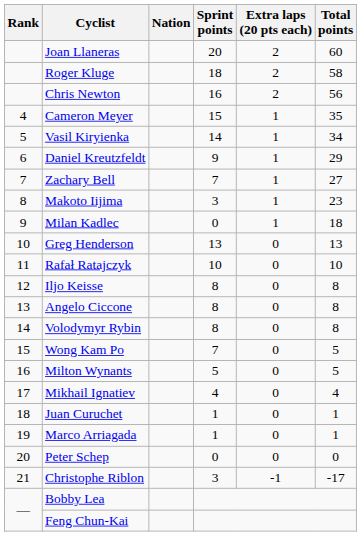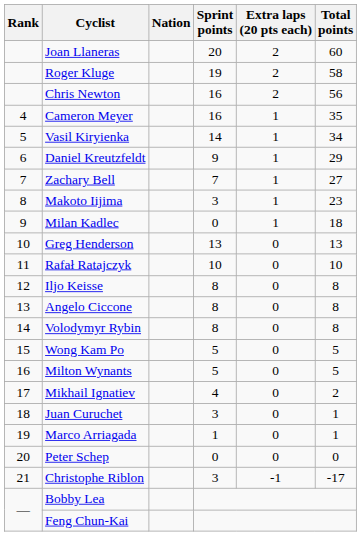 <table class="wikitable sortable" style="text-align:center;">
 <tr>
 <th>Rank</th>
 <th>Cyclist</th>
 <th>Nation</th>
 <th>Sprint<br>points</th>
 <th>Extra laps<br>(20 pts each)</th>
 <th>Total<br>points</th>
 </tr>
 <tr>
 <td></td>
 <td align=left><a href='#'>Joan Llaneras</a></td>
 <td align=left></td>
 <td>20</td>
 <td>2</td>
 <td>60</td>
 </tr>
 <tr>
 <td></td>
 <td align=left><a href='#'>Roger Kluge</a></td>
 <td align=left></td>
-<td>18</td>
+<td>19</td>
 <td>2</td>
 <td>58</td>
 </tr>
 <tr>
 <td></td>
 <td align=left><a href='#'>Chris Newton</a></td>
 <td align=left></td>
 <td>16</td>
 <td>2</td>
 <td>56</td>
 </tr>
 <tr>
 <td>4</td>
 <td align=left><a href='#'>Cameron Meyer</a></td>
 <td align=left></td>
-<td>15</td>
+<td>16</td>
 <td>1</td>
 <td>35</td>
 </tr>
 <tr>
 <td>5</td>
 <td align=left><a href='#'>Vasil Kiryienka</a></td>
 <td align=left></td>
 <td>14</td>
 <td>1</td>
 <td>34</td>
 </tr>
 <tr>
 <td>6</td>
 <td align=left><a href='#'>Daniel Kreutzfeldt</a></td>
 <td align=left></td>
 <td>9</td>
 <td>1</td>
 <td>29</td>
 </tr>
 <tr>
 <td>7</td>
 <td align=left><a href='#'>Zachary Bell</a></td>
 <td align=left></td>
 <td>7</td>
 <td>1</td>
 <td>27</td>
 </tr>
 <tr>
 <td>8</td>
 <td align=left><a href='#'>Makoto Iijima</a></td>
 <td align=left></td>
 <td>3</td>
 <td>1</td>
 <td>23</td>
 </tr>
 <tr>
 <td>9</td>
 <td align=left><a href='#'>Milan Kadlec</a></td>
 <td align=left></td>
 <td>0</td>
 <td>1</td>
 <td>18</td>
 </tr>
 <tr>
 <td>10</td>
 <td align=left><a href='#'>Greg Henderson</a></td>
 <td align=left></td>
 <td>13</td>
 <td>0</td>
 <td>13</td>
 </tr>
 <tr>
 <td>11</td>
 <td align=left><a href='#'>Rafał Ratajczyk</a></td>
 <td align=left></td>
 <td>10</td>
 <td>0</td>
 <td>10</td>
 </tr>
 <tr>
 <td>12</td>
 <td align=left><a href='#'>Iljo Keisse</a></td>
 <td align=left></td>
 <td>8</td>
 <td>0</td>
 <td>8</td>
 </tr>
 <tr>
 <td>13</td>
 <td align=left><a href='#'>Angelo Ciccone</a></td>
 <td align=left></td>
 <td>8</td>
 <td>0</td>
 <td>8</td>
 </tr>
 <tr>
 <td>14</td>
 <td align=left><a href='#'>Volodymyr Rybin</a></td>
 <td align=left></td>
 <td>8</td>
 <td>0</td>
 <td>8</td>
 </tr>
 <tr>
 <td>15</td>
 <td align=left><a href='#'>Wong Kam Po</a></td>
 <td align=left></td>
-<td>7</td>
+<td>5</td>
 <td>0</td>
 <td>5</td>
 </tr>
 <tr>
 <td>16</td>
 <td align=left><a href='#'>Milton Wynants</a></td>
 <td align=left></td>
 <td>5</td>
 <td>0</td>
 <td>5</td>
 </tr>
 <tr>
 <td>17</td>
 <td align=left><a href='#'>Mikhail Ignatiev</a></td>
 <td align=left></td>
 <td>4</td>
 <td>0</td>
-<td>4</td>
+<td>2</td>
 </tr>
 <tr>
 <td>18</td>
 <td align=left><a href='#'>Juan Curuchet</a></td>
 <td align=left></td>
-<td>1</td>
+<td>3</td>
 <td>0</td>
 <td>1</td>
 </tr>
 <tr>
 <td>19</td>
 <td align=left><a href='#'>Marco Arriagada</a></td>
 <td align=left></td>
 <td>1</td>
 <td>0</td>
 <td>1</td>
 </tr>
 <tr>
 <td>20</td>
 <td align=left><a href='#'>Peter Schep</a></td>
 <td align=left></td>
 <td>0</td>
 <td>0</td>
 <td>0</td>
 </tr>
 <tr>
 <td>21</td>
 <td align=left><a href='#'>Christophe Riblon</a></td>
 <td align=left></td>
 <td>3</td>
 <td>-1</td>
 <td>-17</td>
 </tr>
 <tr>
 <td rowspan=2 data-sort-value=22>—</td>
 <td align=left><a href='#'>Bobby Lea</a></td>
 <td align=left></td>
 <td colspan=3 data-sort-value=0></td>
 </tr>
 <tr>
 <td align=left><a href='#'>Feng Chun-Kai</a></td>
 <td align=left></td>
 <td colspan=3 data-sort-value=0></td>
 </tr>
 </table>
